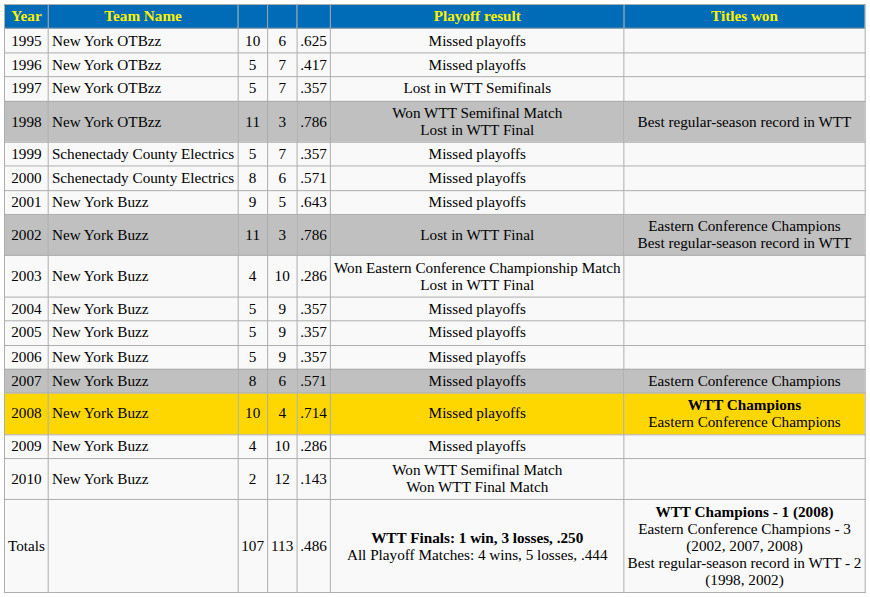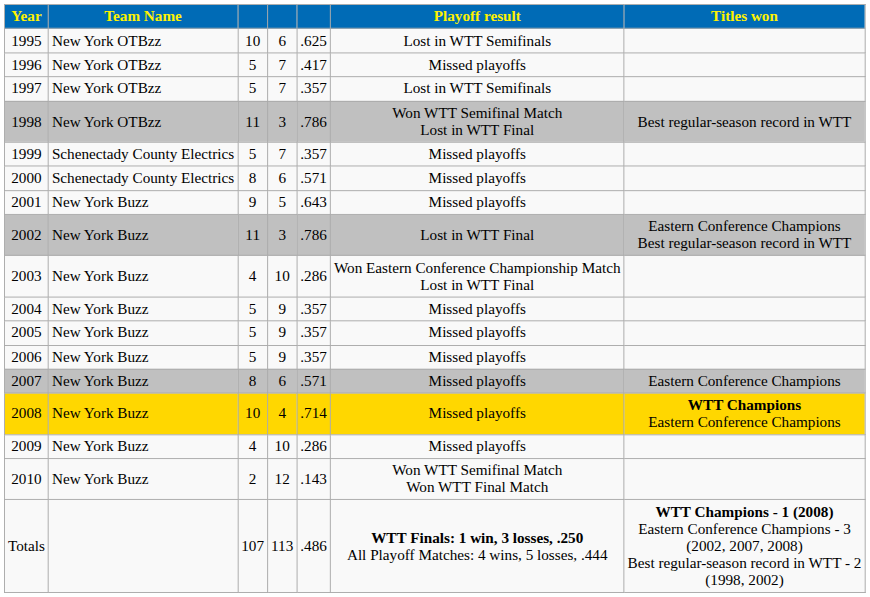 <table class="wikitable" style="text-align:center">
 <tr>
 <th style="background:#006bb6; color:#fff200">Year</th>
 <th style="background:#006bb6; color:#fff200">Team Name</th>
 <th style="background:#006bb6; color:#fff200"></th>
 <th style="background:#006bb6; color:#fff200"></th>
 <th style="background:#006bb6; color:#fff200"></th>
 <th style="background:#006bb6; color:#fff200">Playoff result</th>
 <th style="background:#006bb6; color:#fff200">Titles won</th>
 </tr>
 <tr>
 <td>1995</td>
 <td align="left">New York OTBzz</td>
 <td>10</td>
 <td>6</td>
 <td>.625</td>
-<td>Missed playoffs</td>
+<td>Lost in WTT Semifinals</td>
 <td></td>
 </tr>
 <tr>
 <td>1996</td>
 <td align="left">New York OTBzz</td>
 <td>5</td>
 <td>7</td>
 <td>.417</td>
 <td>Missed playoffs</td>
 <td></td>
 </tr>
 <tr>
 <td>1997</td>
 <td align="left">New York OTBzz</td>
 <td>5</td>
 <td>7</td>
 <td>.357</td>
 <td>Lost in WTT Semifinals</td>
 <td></td>
 </tr>
 <tr style="background:silver;">
 <td>1998</td>
 <td align="left">New York OTBzz</td>
 <td>11</td>
 <td>3</td>
 <td>.786</td>
 <td>Won WTT Semifinal Match<br>Lost in WTT Final</td>
 <td>Best regular-season record in WTT</td>
 </tr>
 <tr>
 <td>1999</td>
 <td align="left">Schenectady County Electrics</td>
 <td>5</td>
 <td>7</td>
 <td>.357</td>
 <td>Missed playoffs</td>
 <td></td>
 </tr>
 <tr>
 <td>2000</td>
 <td align="left">Schenectady County Electrics</td>
 <td>8</td>
 <td>6</td>
 <td>.571</td>
 <td>Missed playoffs</td>
 <td></td>
 </tr>
 <tr>
 <td>2001</td>
 <td align="left">New York Buzz</td>
 <td>9</td>
 <td>5</td>
 <td>.643</td>
 <td>Missed playoffs</td>
 <td></td>
 </tr>
 <tr style="background:silver;">
 <td>2002</td>
 <td align="left">New York Buzz</td>
 <td>11</td>
 <td>3</td>
 <td>.786</td>
 <td>Lost in WTT Final</td>
 <td>Eastern Conference Champions<br>Best regular-season record in WTT</td>
 </tr>
 <tr>
 <td>2003</td>
 <td align="left">New York Buzz</td>
 <td>4</td>
 <td>10</td>
 <td>.286</td>
 <td>Won Eastern Conference Championship Match<br>Lost in WTT Final</td>
 <td></td>
 </tr>
 <tr>
 <td>2004</td>
 <td align="left">New York Buzz</td>
 <td>5</td>
 <td>9</td>
 <td>.357</td>
 <td>Missed playoffs</td>
 <td></td>
 </tr>
 <tr>
 <td>2005</td>
 <td align="left">New York Buzz</td>
 <td>5</td>
 <td>9</td>
 <td>.357</td>
 <td>Missed playoffs</td>
 <td></td>
 </tr>
 <tr>
 <td>2006</td>
 <td align="left">New York Buzz</td>
 <td>5</td>
 <td>9</td>
 <td>.357</td>
 <td>Missed playoffs</td>
 <td></td>
 </tr>
 <tr style="background:silver;">
 <td>2007</td>
 <td align="left">New York Buzz</td>
 <td>8</td>
 <td>6</td>
 <td>.571</td>
 <td>Missed playoffs</td>
 <td>Eastern Conference Champions</td>
 </tr>
 <tr style="background:gold;">
 <td>2008</td>
 <td align="left">New York Buzz</td>
 <td>10</td>
 <td>4</td>
 <td>.714</td>
 <td>Missed playoffs</td>
 <td><strong>WTT Champions</strong><br>Eastern Conference Champions</td>
 </tr>
 <tr>
 <td>2009</td>
 <td align="left">New York Buzz</td>
 <td>4</td>
 <td>10</td>
 <td>.286</td>
 <td>Missed playoffs</td>
 <td></td>
 </tr>
 <tr>
 <td>2010</td>
 <td align="left">New York Buzz</td>
 <td>2</td>
 <td>12</td>
 <td>.143</td>
 <td>Won WTT Semifinal Match<br>Won WTT Final Match</td>
 <td></td>
 </tr>
 <tr>
 <td>Totals</td>
 <td></td>
 <td>107</td>
 <td>113</td>
 <td>.486</td>
 <td><strong>WTT Finals: 1 win, 3 losses, .250</strong><br>All Playoff Matches: 4 wins, 5 losses, .444</td>
 <td><strong>WTT Champions - 1 (2008)</strong><br>Eastern Conference Champions - 3<br>(2002, 2007, 2008)<br>Best regular-season record in WTT - 2<br>(1998, 2002)</td>
 </tr>
 </table>
